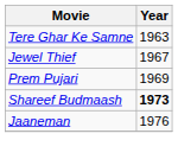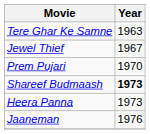 <table class="wikitable">
 <tr>
 <th>Movie</th>
 <th>Year</th>
 </tr>
 <tr>
 <td><em><a href='#'>Tere Ghar Ke Samne</a></em></td>
 <td>1963</td>
 </tr>
 <tr>
 <td><em><a href='#'>Jewel Thief</a></em></td>
 <td>1967</td>
 </tr>
 <tr>
 <td><em><a href='#'>Prem Pujari</a></em></td>
-<td>1969</td>
+<td>1970</td>
 </tr>
 <tr>
 <td><em><a href='#'>Shareef Budmaash</a></em></td>
 <td><strong>1973</strong></td>
+</tr>
+<tr>
+<td><em><a href='#'>Heera Panna</a></em></td>
+<td>1973</td>
 </tr>
 <tr>
 <td><em><a href='#'>Jaaneman</a></em></td>
 <td>1976</td>
 </tr>
 <tr>
 </tr>
 </table>
